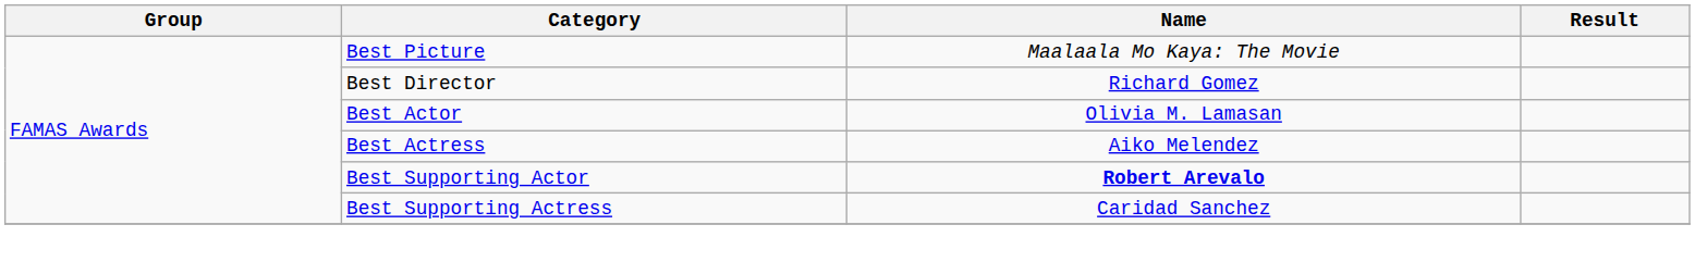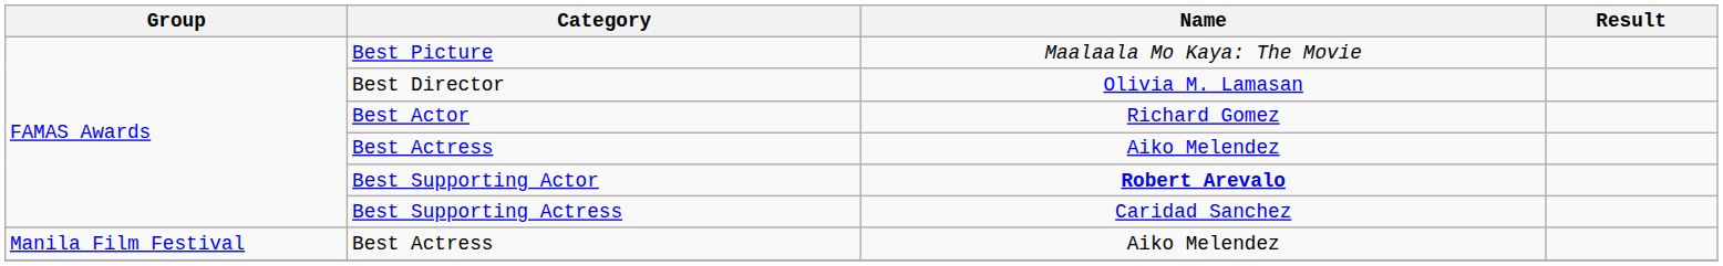 <table | width="90%" class="wikitable sortable">
 <tr>
 <th width="20%">Group</th>
 <th width="30%">Category</th>
 <th width="40%">Name</th>
 <th width="10%">Result</th>
 </tr>
 <tr>
 <td rowspan="6" align="left"><a href='#'>FAMAS Awards</a></td>
 <td><a href='#'>Best Picture</a></td>
 <td align="center"><em>Maalaala Mo Kaya: The Movie</em></td>
 <td></td>
 </tr>
 <tr>
 <td>Best Director</td>
-<td align="center"><a href='#'>Richard Gomez</a></td>
+<td align="center"><a href='#'>Olivia M. Lamasan</a></td>
 <td></td>
 </tr>
 <tr>
 <td><a href='#'>Best Actor</a></td>
-<td align="center"><a href='#'>Olivia M. Lamasan</a></td>
+<td align="center"><a href='#'>Richard Gomez</a></td>
 <td></td>
 </tr>
 <tr>
 <td><a href='#'>Best Actress</a></td>
 <td align="center"><a href='#'>Aiko Melendez</a></td>
 <td></td>
 </tr>
 <tr>
 <td><a href='#'>Best Supporting Actor</a></td>
 <td align="center"><strong><a href='#'>Robert Arevalo</a></strong></td>
 <td></td>
 </tr>
 <tr>
 <td><a href='#'>Best Supporting Actress</a></td>
 <td align="center"><a href='#'>Caridad Sanchez</a></td>
 <td></td>
 </tr>
 <tr>
+<td><a href='#'>Manila Film Festival</a></td>
+<td>Best Actress</td>
+<td align="center">Aiko Melendez</td>
+<td></td>
+</tr>
+<tr>
 </tr>
 </table>
